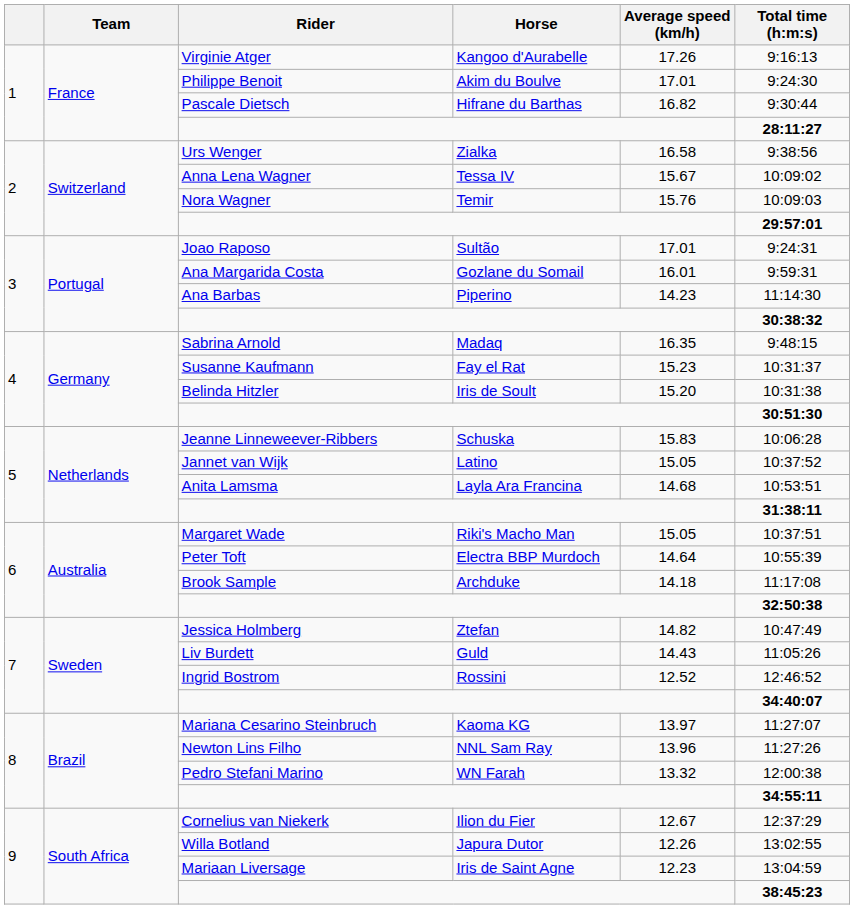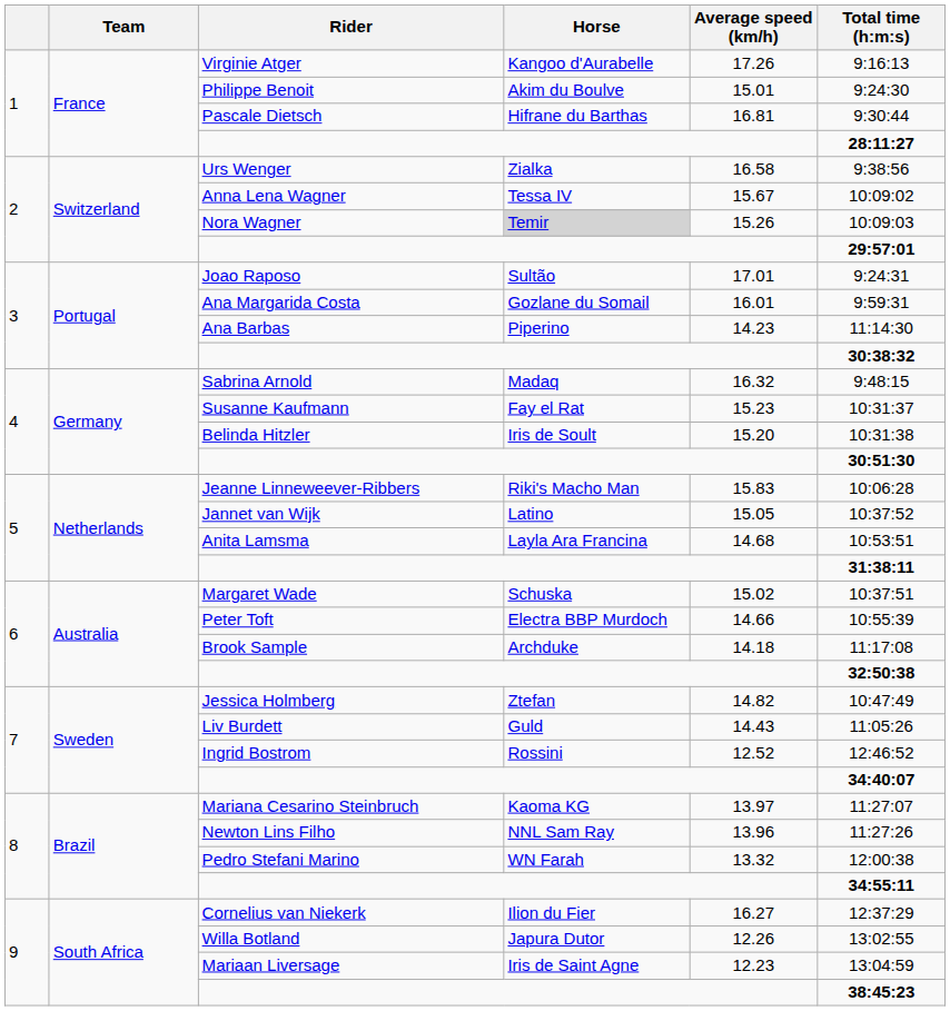 <table class="wikitable">
 <tr>
 <th width=35></th>
 <th width=135>Team</th>
 <th width=285>Rider</th>
 <th width=170>Horse</th>
 <th width=115>Average speed (km/h)</th>
 <th width=115>Total time (h:m:s)</th>
 </tr>
 <tr>
 <td rowspan="4">1</td>
 <td rowspan="4"> <a href='#'>France</a></td>
 <td><a href='#'>Virginie Atger</a></td>
 <td><a href='#'>Kangoo d'Aurabelle</a></td>
 <td align="center">17.26</td>
 <td align="center">9:16:13</td>
 </tr>
 <tr>
 <td><a href='#'>Philippe Benoit</a></td>
 <td><a href='#'>Akim du Boulve</a></td>
-<td align="center">17.01</td>
+<td align="center">15.01</td>
 <td align="center">9:24:30</td>
 </tr>
 <tr>
 <td><a href='#'>Pascale Dietsch</a></td>
 <td><a href='#'>Hifrane du Barthas</a></td>
-<td align="center">16.82</td>
+<td align="center">16.81</td>
 <td align="center">9:30:44</td>
 </tr>
 <tr>
 <td colspan="3"></td>
 <td align="center"><strong>28:11:27</strong></td>
 </tr>
 <tr>
 <td rowspan="4">2</td>
 <td rowspan="4"> <a href='#'>Switzerland</a></td>
 <td><a href='#'>Urs Wenger</a></td>
 <td><a href='#'>Zialka</a></td>
 <td align="center">16.58</td>
 <td align="center">9:38:56</td>
 </tr>
 <tr>
 <td><a href='#'>Anna Lena Wagner</a></td>
 <td><a href='#'>Tessa IV</a></td>
 <td align="center">15.67</td>
 <td align="center">10:09:02</td>
 </tr>
 <tr>
 <td><a href='#'>Nora Wagner</a></td>
-<td><a href='#'>Temir</a></td>
-<td align="center">15.76</td>
+<td style="background: lightgrey;"><a href='#'>Temir</a></td>
+<td align="center">15.26</td>
 <td align="center">10:09:03</td>
 </tr>
 <tr>
 <td colspan="3"></td>
 <td align="center"><strong>29:57:01</strong></td>
 </tr>
 <tr>
 <td rowspan="4">3</td>
 <td rowspan="4"> <a href='#'>Portugal</a></td>
 <td><a href='#'>Joao Raposo</a></td>
 <td><a href='#'>Sultão</a></td>
 <td align="center">17.01</td>
 <td align="center">9:24:31</td>
 </tr>
 <tr>
 <td><a href='#'>Ana Margarida Costa</a></td>
 <td><a href='#'>Gozlane du Somail</a></td>
 <td align="center">16.01</td>
 <td align="center">9:59:31</td>
 </tr>
 <tr>
 <td><a href='#'>Ana Barbas</a></td>
 <td><a href='#'>Piperino</a></td>
 <td align="center">14.23</td>
 <td align="center">11:14:30</td>
 </tr>
 <tr>
 <td colspan="3"></td>
 <td align="center"><strong>30:38:32</strong></td>
 </tr>
 <tr>
 <td rowspan="4">4</td>
 <td rowspan="4"> <a href='#'>Germany</a></td>
 <td><a href='#'>Sabrina Arnold</a></td>
 <td><a href='#'>Madaq</a></td>
-<td align="center">16.35</td>
+<td align="center">16.32</td>
 <td align="center">9:48:15</td>
 </tr>
 <tr>
 <td><a href='#'>Susanne Kaufmann</a></td>
 <td><a href='#'>Fay el Rat</a></td>
 <td align="center">15.23</td>
 <td align="center">10:31:37</td>
 </tr>
 <tr>
 <td><a href='#'>Belinda Hitzler</a></td>
 <td><a href='#'>Iris de Soult</a></td>
 <td align="center">15.20</td>
 <td align="center">10:31:38</td>
 </tr>
 <tr>
 <td colspan="3"></td>
 <td align="center"><strong>30:51:30</strong></td>
 </tr>
 <tr>
 <td rowspan="4">5</td>
 <td rowspan="4"> <a href='#'>Netherlands</a></td>
 <td><a href='#'>Jeanne Linneweever-Ribbers</a></td>
-<td><a href='#'>Schuska</a></td>
+<td><a href='#'>Riki's Macho Man</a></td>
 <td align="center">15.83</td>
 <td align="center">10:06:28</td>
 </tr>
 <tr>
 <td><a href='#'>Jannet van Wijk</a></td>
 <td><a href='#'>Latino</a></td>
 <td align="center">15.05</td>
 <td align="center">10:37:52</td>
 </tr>
 <tr>
 <td><a href='#'>Anita Lamsma</a></td>
 <td><a href='#'>Layla Ara Francina</a></td>
 <td align="center">14.68</td>
 <td align="center">10:53:51</td>
 </tr>
 <tr>
 <td colspan="3"></td>
 <td align="center"><strong>31:38:11</strong></td>
 </tr>
 <tr>
 <td rowspan="4">6</td>
 <td rowspan="4"> <a href='#'>Australia</a></td>
 <td><a href='#'>Margaret Wade</a></td>
-<td><a href='#'>Riki's Macho Man</a></td>
-<td align="center">15.05</td>
+<td><a href='#'>Schuska</a></td>
+<td align="center">15.02</td>
 <td align="center">10:37:51</td>
 </tr>
 <tr>
 <td><a href='#'>Peter Toft</a></td>
 <td><a href='#'>Electra BBP Murdoch</a></td>
-<td align="center">14.64</td>
+<td align="center">14.66</td>
 <td align="center">10:55:39</td>
 </tr>
 <tr>
 <td><a href='#'>Brook Sample</a></td>
 <td><a href='#'>Archduke</a></td>
 <td align="center">14.18</td>
 <td align="center">11:17:08</td>
 </tr>
 <tr>
 <td colspan="3"></td>
 <td align="center"><strong>32:50:38</strong></td>
 </tr>
 <tr>
 <td rowspan="4">7</td>
 <td rowspan="4"> <a href='#'>Sweden</a></td>
 <td><a href='#'>Jessica Holmberg</a></td>
 <td><a href='#'>Ztefan</a></td>
 <td align="center">14.82</td>
 <td align="center">10:47:49</td>
 </tr>
 <tr>
 <td><a href='#'>Liv Burdett</a></td>
 <td><a href='#'>Guld</a></td>
 <td align="center">14.43</td>
 <td align="center">11:05:26</td>
 </tr>
 <tr>
 <td><a href='#'>Ingrid Bostrom</a></td>
 <td><a href='#'>Rossini</a></td>
 <td align="center">12.52</td>
 <td align="center">12:46:52</td>
 </tr>
 <tr>
 <td colspan="3"></td>
 <td align="center"><strong>34:40:07</strong></td>
 </tr>
 <tr>
 <td rowspan="4">8</td>
 <td rowspan="4"> <a href='#'>Brazil</a></td>
 <td><a href='#'>Mariana Cesarino Steinbruch</a></td>
 <td><a href='#'>Kaoma KG</a></td>
 <td align="center">13.97</td>
 <td align="center">11:27:07</td>
 </tr>
 <tr>
 <td><a href='#'>Newton Lins Filho</a></td>
 <td><a href='#'>NNL Sam Ray</a></td>
 <td align="center">13.96</td>
 <td align="center">11:27:26</td>
 </tr>
 <tr>
 <td><a href='#'>Pedro Stefani Marino</a></td>
 <td><a href='#'>WN Farah</a></td>
 <td align="center">13.32</td>
 <td align="center">12:00:38</td>
 </tr>
 <tr>
 <td colspan="3"></td>
 <td align="center"><strong>34:55:11</strong></td>
 </tr>
 <tr>
 <td rowspan="4">9</td>
 <td rowspan="4"> <a href='#'>South Africa</a></td>
 <td><a href='#'>Cornelius van Niekerk</a></td>
 <td><a href='#'>Ilion du Fier</a></td>
-<td align="center">12.67</td>
+<td align="center">16.27</td>
 <td align="center">12:37:29</td>
 </tr>
 <tr>
 <td><a href='#'>Willa Botland</a></td>
 <td><a href='#'>Japura Dutor</a></td>
 <td align="center">12.26</td>
 <td align="center">13:02:55</td>
 </tr>
 <tr>
 <td><a href='#'>Mariaan Liversage</a></td>
 <td><a href='#'>Iris de Saint Agne</a></td>
 <td align="center">12.23</td>
 <td align="center">13:04:59</td>
 </tr>
 <tr>
 <td colspan="3"></td>
 <td align="center"><strong>38:45:23</strong></td>
 </tr>
 </table>
